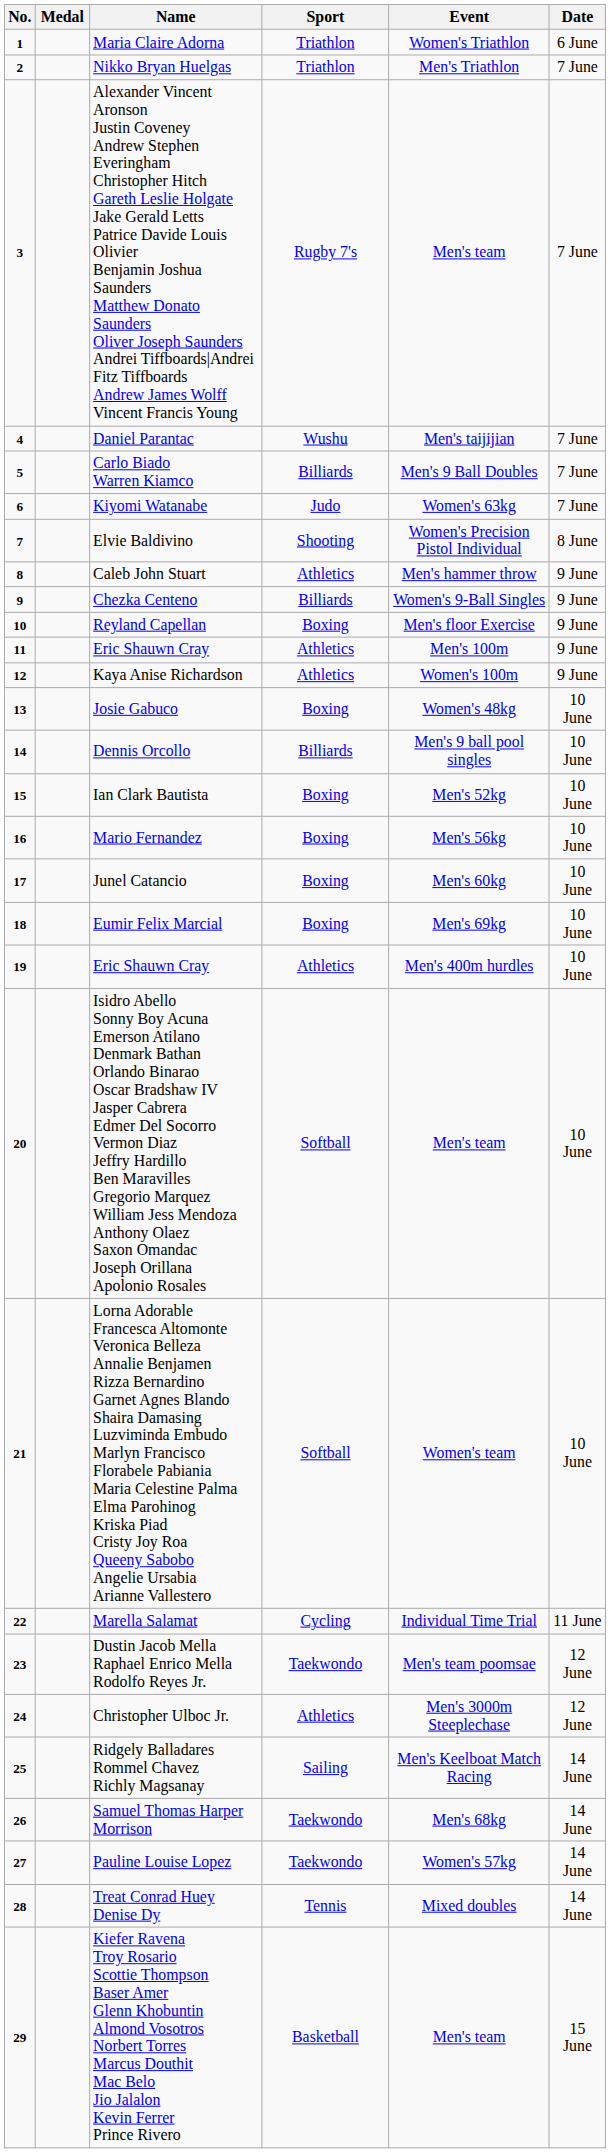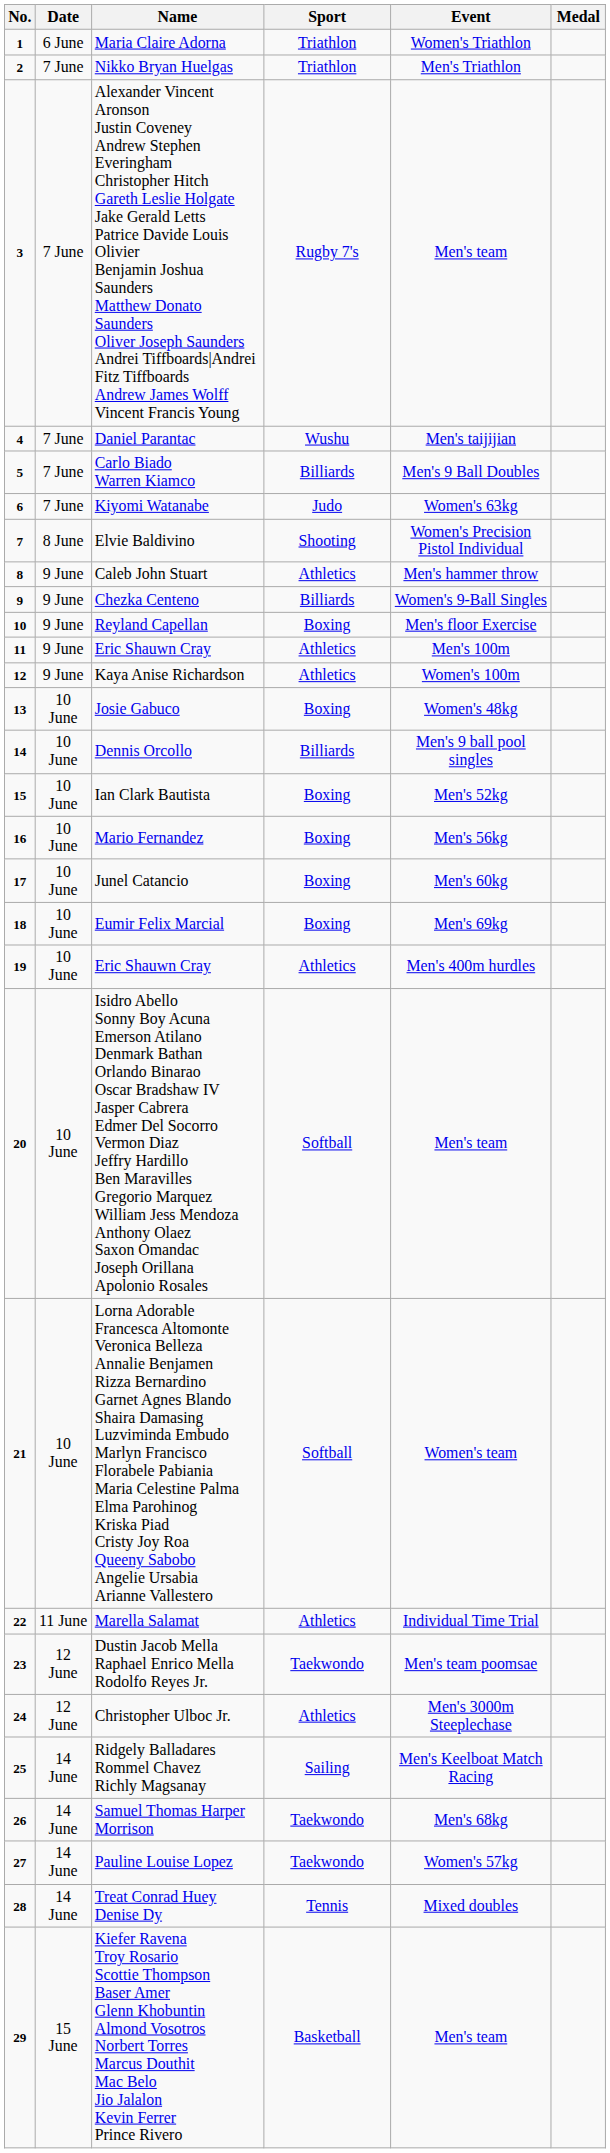 <table class="wikitable sortable" style="font-size:100%; text-align:center;">
 <tr>
 <th width="10">No.</th>
-<th width="50">Medal</th>
+<th width="60">Date</th>
 <th width="200">Name</th>
 <th width="150">Sport</th>
 <th width="200">Event</th>
-<th width="60">Date</th>
+<th width="50">Medal</th>
 </tr>
 <tr>
 <td><small><strong>1</strong></small></td>
-<td></td>
+<td>6 June</td>
 <td align=left><a href='#'>Maria Claire Adorna</a></td>
 <td> <a href='#'>Triathlon</a></td>
 <td><a href='#'>Women's Triathlon</a></td>
-<td>6 June</td>
+<td></td>
 </tr>
 <tr>
 <td><small><strong>2</strong></small></td>
-<td></td>
+<td>7 June</td>
 <td align=left><a href='#'>Nikko Bryan Huelgas</a></td>
 <td> <a href='#'>Triathlon</a></td>
 <td><a href='#'>Men's Triathlon</a></td>
-<td>7 June</td>
+<td></td>
 </tr>
 <tr>
 <td><small><strong>3</strong></small></td>
-<td></td>
+<td>7 June</td>
 <td align=left>Alexander Vincent Aronson<br>Justin Coveney<br>Andrew Stephen Everingham<br>Christopher Hitch<br><a href='#'>Gareth Leslie Holgate</a><br>Jake Gerald Letts<br>Patrice Davide Louis Olivier<br>Benjamin Joshua Saunders<br><a href='#'>Matthew Donato Saunders</a><br><a href='#'>Oliver Joseph Saunders</a><br>Andrei Tiffboards|Andrei Fitz Tiffboards<br><a href='#'>Andrew James Wolff</a><br>Vincent Francis Young</td>
 <td> <a href='#'>Rugby 7's</a></td>
 <td><a href='#'>Men's team</a></td>
-<td>7 June</td>
+<td></td>
 </tr>
 <tr>
 <td><small><strong>4</strong></small></td>
-<td></td>
+<td>7 June</td>
 <td align=left><a href='#'>Daniel Parantac</a></td>
 <td> <a href='#'>Wushu</a></td>
 <td><a href='#'>Men's taijijian</a></td>
-<td>7 June</td>
+<td></td>
 </tr>
 <tr>
 <td><small><strong>5</strong></small></td>
-<td></td>
+<td>7 June</td>
 <td align=left><a href='#'>Carlo Biado</a><br><a href='#'>Warren Kiamco</a></td>
 <td> <a href='#'>Billiards</a></td>
 <td><a href='#'>Men's 9 Ball Doubles</a></td>
-<td>7 June</td>
+<td></td>
 </tr>
 <tr>
 <td><small><strong>6</strong></small></td>
-<td></td>
+<td>7 June</td>
 <td align=left><a href='#'>Kiyomi Watanabe</a></td>
 <td> <a href='#'>Judo</a></td>
 <td><a href='#'>Women's 63kg</a></td>
-<td>7 June</td>
+<td></td>
 </tr>
 <tr>
 <td><small><strong>7</strong></small></td>
-<td></td>
+<td>8 June</td>
 <td align=left>Elvie Baldivino</td>
 <td> <a href='#'>Shooting</a></td>
 <td><a href='#'>Women's Precision Pistol Individual</a></td>
-<td>8 June</td>
+<td></td>
 </tr>
 <tr>
 <td><small><strong>8</strong></small></td>
-<td></td>
+<td>9 June</td>
 <td align=left>Caleb John Stuart</td>
 <td> <a href='#'>Athletics</a></td>
 <td><a href='#'>Men's hammer throw</a></td>
-<td>9 June</td>
+<td></td>
 </tr>
 <tr>
 <td><small><strong>9</strong></small></td>
-<td></td>
+<td>9 June</td>
 <td align=left><a href='#'>Chezka Centeno</a></td>
 <td> <a href='#'>Billiards</a></td>
 <td><a href='#'>Women's 9-Ball Singles</a></td>
-<td>9 June</td>
+<td></td>
 </tr>
 <tr>
 <td><small><strong>10</strong></small></td>
-<td></td>
+<td>9 June</td>
 <td align=left><a href='#'>Reyland Capellan</a></td>
 <td> <a href='#'>Boxing</a></td>
 <td><a href='#'>Men's floor Exercise</a></td>
-<td>9 June</td>
+<td></td>
 </tr>
 <tr>
 <td><small><strong>11</strong></small></td>
-<td></td>
+<td>9 June</td>
 <td align=left><a href='#'>Eric Shauwn Cray</a></td>
 <td> <a href='#'>Athletics</a></td>
 <td><a href='#'>Men's 100m</a></td>
-<td>9 June</td>
+<td></td>
 </tr>
 <tr>
 <td><small><strong>12</strong></small></td>
-<td></td>
+<td>9 June</td>
 <td align=left>Kaya Anise Richardson</td>
 <td> <a href='#'>Athletics</a></td>
 <td><a href='#'>Women's 100m</a></td>
-<td>9 June</td>
+<td></td>
 </tr>
 <tr>
 <td><small><strong>13</strong></small></td>
-<td></td>
+<td>10 June</td>
 <td align=left><a href='#'>Josie Gabuco</a></td>
 <td> <a href='#'>Boxing</a></td>
 <td><a href='#'>Women's 48kg</a></td>
-<td>10 June</td>
+<td></td>
 </tr>
 <tr>
 <td><small><strong>14</strong></small></td>
-<td></td>
+<td>10 June</td>
 <td align=left><a href='#'>Dennis Orcollo</a></td>
 <td> <a href='#'>Billiards</a></td>
 <td><a href='#'>Men's 9 ball pool singles</a></td>
-<td>10 June</td>
+<td></td>
 </tr>
 <tr>
 <td><small><strong>15</strong></small></td>
-<td></td>
+<td>10 June</td>
 <td align=left>Ian Clark Bautista</td>
 <td> <a href='#'>Boxing</a></td>
 <td><a href='#'>Men's 52kg</a></td>
-<td>10 June</td>
+<td></td>
 </tr>
 <tr>
 <td><small><strong>16</strong></small></td>
-<td></td>
+<td>10 June</td>
 <td align=left><a href='#'>Mario Fernandez</a></td>
 <td> <a href='#'>Boxing</a></td>
 <td><a href='#'>Men's 56kg</a></td>
-<td>10 June</td>
+<td></td>
 </tr>
 <tr>
 <td><small><strong>17</strong></small></td>
-<td></td>
+<td>10 June</td>
 <td align=left>Junel Catancio</td>
 <td> <a href='#'>Boxing</a></td>
 <td><a href='#'>Men's 60kg</a></td>
-<td>10 June</td>
+<td></td>
 </tr>
 <tr>
 <td><small><strong>18</strong></small></td>
-<td></td>
+<td>10 June</td>
 <td align=left><a href='#'>Eumir Felix Marcial</a></td>
 <td>  <a href='#'>Boxing</a></td>
 <td><a href='#'>Men's 69kg</a></td>
-<td>10 June</td>
+<td></td>
 </tr>
 <tr>
 <td><small><strong>19</strong></small></td>
-<td></td>
+<td>10 June</td>
 <td align=left><a href='#'>Eric Shauwn Cray</a></td>
 <td> <a href='#'>Athletics</a></td>
 <td><a href='#'>Men's 400m hurdles</a></td>
-<td>10 June</td>
+<td></td>
 </tr>
 <tr>
 <td><small><strong>20</strong></small></td>
-<td></td>
+<td>10 June</td>
 <td align=left>Isidro Abello<br>Sonny Boy Acuna<br>Emerson Atilano<br>Denmark Bathan<br>Orlando Binarao<br>Oscar Bradshaw IV<br>Jasper Cabrera<br>Edmer Del Socorro<br>Vermon Diaz<br>Jeffry Hardillo<br>Ben Maravilles<br>Gregorio Marquez<br>William Jess Mendoza<br>Anthony Olaez<br>Saxon Omandac<br>Joseph Orillana<br>Apolonio Rosales</td>
 <td> <a href='#'>Softball</a></td>
 <td><a href='#'>Men's team</a></td>
-<td>10 June</td>
+<td></td>
 </tr>
 <tr>
 <td><small><strong>21</strong></small></td>
-<td></td>
+<td>10 June</td>
 <td align=left>Lorna Adorable<br>Francesca Altomonte<br>Veronica Belleza<br>Annalie Benjamen<br>Rizza Bernardino<br>Garnet Agnes Blando<br>Shaira Damasing<br>Luzviminda Embudo<br>Marlyn Francisco<br>Florabele Pabiania<br>Maria Celestine Palma<br>Elma Parohinog<br>Kriska Piad<br>Cristy Joy Roa<br><a href='#'>Queeny Sabobo</a><br>Angelie Ursabia<br>Arianne Vallestero</td>
 <td> <a href='#'>Softball</a></td>
 <td><a href='#'>Women's team</a></td>
-<td>10 June</td>
+<td></td>
 </tr>
 <tr>
 <td><small><strong>22</strong></small></td>
+<td>11 June</td>
+<td align=left><a href='#'>Marella Salamat</a></td>
+<td> <a href='#'>Athletics</a></td>
+<td><a href='#'>Individual Time Trial</a></td>
 <td></td>
-<td align=left><a href='#'>Marella Salamat</a></td>
-<td> <a href='#'>Cycling</a></td>
-<td><a href='#'>Individual Time Trial</a></td>
-<td>11 June</td>
 </tr>
 <tr>
 <td><small><strong>23</strong></small></td>
-<td></td>
+<td>12 June</td>
 <td align=left>Dustin Jacob Mella<br>Raphael Enrico Mella<br>Rodolfo Reyes Jr.</td>
 <td> <a href='#'>Taekwondo</a></td>
 <td><a href='#'>Men's team poomsae</a></td>
-<td>12 June</td>
+<td></td>
 </tr>
 <tr>
 <td><small><strong>24</strong></small></td>
-<td></td>
+<td>12 June</td>
 <td align=left>Christopher Ulboc Jr.</td>
 <td> <a href='#'>Athletics</a></td>
 <td><a href='#'>Men's 3000m Steeplechase</a></td>
-<td>12 June</td>
+<td></td>
 </tr>
 <tr>
 <td><small><strong>25</strong></small></td>
-<td></td>
+<td>14 June</td>
 <td align=left>Ridgely Balladares<br>Rommel Chavez<br>Richly Magsanay</td>
 <td> <a href='#'>Sailing</a></td>
 <td><a href='#'>Men's Keelboat Match Racing</a></td>
-<td>14 June</td>
+<td></td>
 </tr>
 <tr>
 <td><small><strong>26</strong></small></td>
-<td></td>
+<td>14 June</td>
 <td align=left><a href='#'>Samuel Thomas Harper Morrison</a></td>
 <td> <a href='#'>Taekwondo</a></td>
 <td><a href='#'>Men's 68kg</a></td>
-<td>14 June</td>
+<td></td>
 </tr>
 <tr>
 <td><small><strong>27</strong></small></td>
-<td></td>
+<td>14 June</td>
 <td align=left><a href='#'>Pauline Louise Lopez</a></td>
 <td> <a href='#'>Taekwondo</a></td>
 <td><a href='#'>Women's 57kg</a></td>
-<td>14 June</td>
+<td></td>
 </tr>
 <tr>
 <td><small><strong>28</strong></small></td>
-<td></td>
+<td>14 June</td>
 <td align=left><a href='#'>Treat Conrad Huey</a><br><a href='#'>Denise Dy</a></td>
 <td> <a href='#'>Tennis</a></td>
 <td><a href='#'>Mixed doubles</a></td>
-<td>14 June</td>
+<td></td>
 </tr>
 <tr>
 <td><small><strong>29</strong></small></td>
-<td></td>
+<td>15 June</td>
 <td align=left><a href='#'>Kiefer Ravena</a><br><a href='#'>Troy Rosario</a><br><a href='#'>Scottie Thompson</a><br><a href='#'>Baser Amer</a><br><a href='#'>Glenn Khobuntin</a><br><a href='#'>Almond Vosotros</a><br><a href='#'>Norbert Torres</a><br><a href='#'>Marcus Douthit</a><br><a href='#'>Mac Belo</a><br><a href='#'>Jio Jalalon</a><br><a href='#'>Kevin Ferrer</a><br>Prince Rivero</td>
 <td> <a href='#'>Basketball</a></td>
 <td><a href='#'>Men's team</a></td>
-<td>15 June</td>
+<td></td>
 </tr>
 </table>
